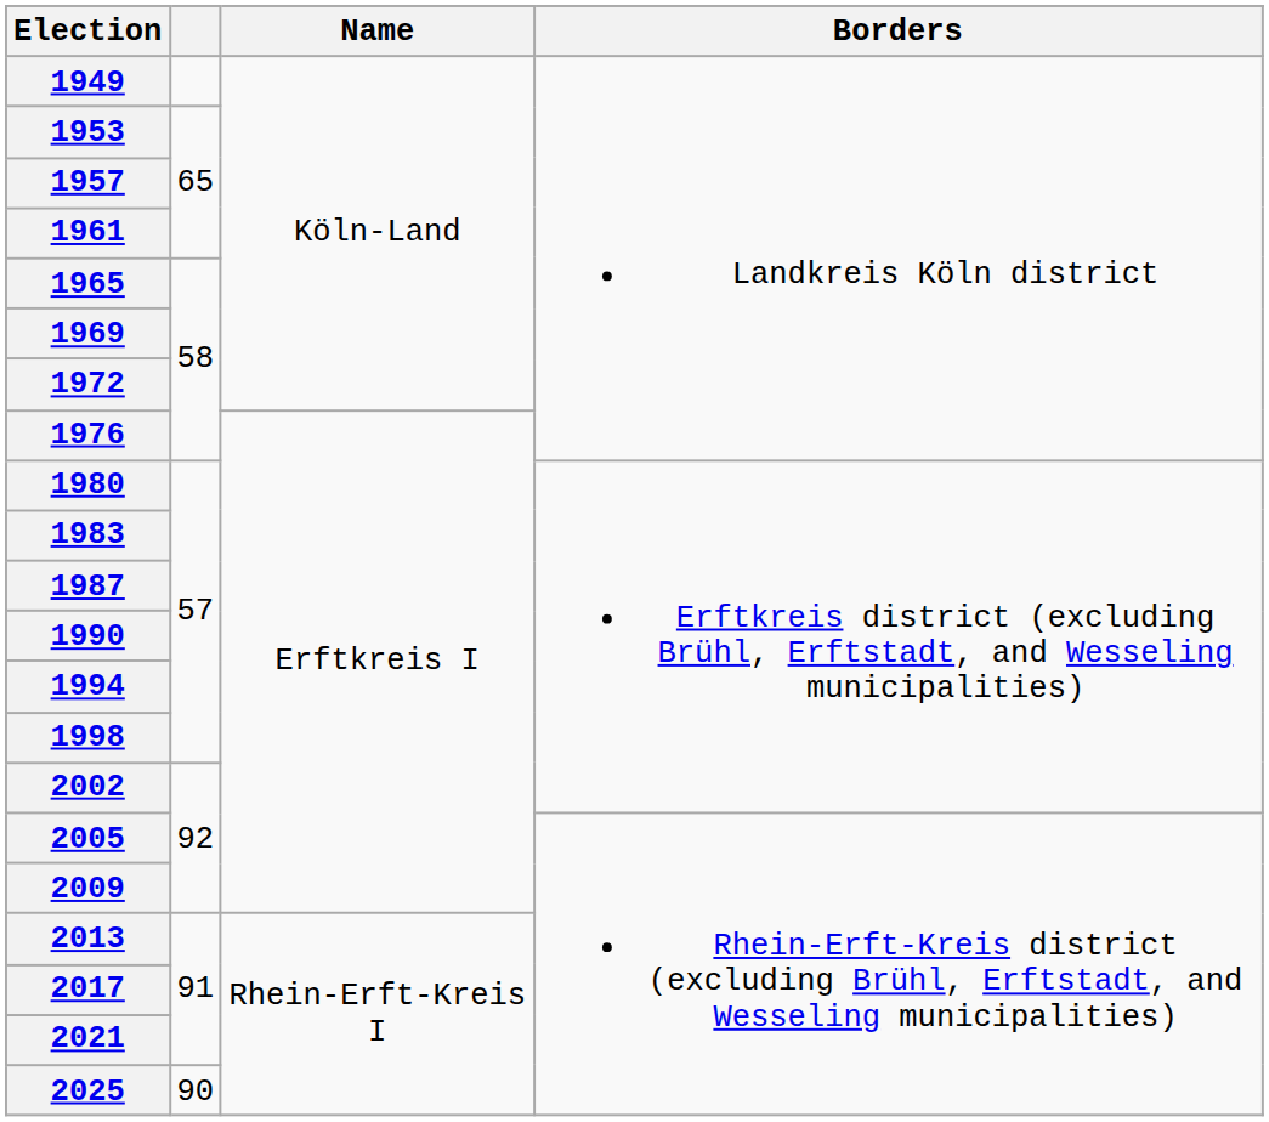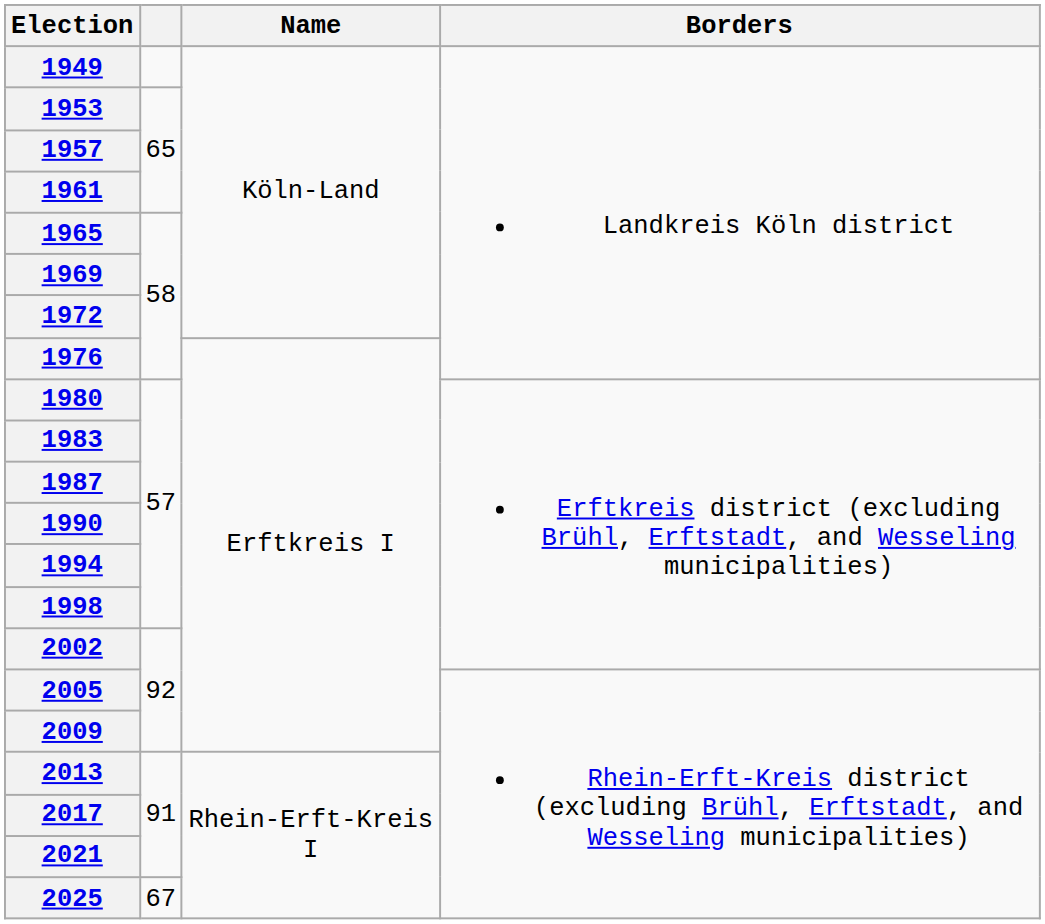 <table class=wikitable style="text-align:center">
 <tr>
 <th>Election</th>
 <th></th>
 <th width=125px>Name</th>
 <th width=300px>Borders</th>
 </tr>
 <tr>
 <th><a href='#'>1949</a></th>
 <td></td>
 <td rowspan=7>Köln-Land</td>
 <td rowspan=8><br><ul><li>Landkreis Köln district</li></ul></td>
 </tr>
 <tr>
 <th><a href='#'>1953</a></th>
 <td rowspan=3>65</td>
 </tr>
 <tr>
 <th><a href='#'>1957</a></th>
 </tr>
 <tr>
 <th><a href='#'>1961</a></th>
 </tr>
 <tr>
 <th><a href='#'>1965</a></th>
 <td rowspan=4>58</td>
 </tr>
 <tr>
 <th><a href='#'>1969</a></th>
 </tr>
 <tr>
 <th><a href='#'>1972</a></th>
 </tr>
 <tr>
 <th><a href='#'>1976</a></th>
 <td rowspan=10>Erftkreis I</td>
 </tr>
 <tr>
 <th><a href='#'>1980</a></th>
 <td rowspan=6>57</td>
 <td rowspan=7><br><ul><li><a href='#'>Erftkreis</a> district (excluding <a href='#'>Brühl</a>, <a href='#'>Erftstadt</a>, and <a href='#'>Wesseling</a> municipalities)</li></ul></td>
 </tr>
 <tr>
 <th><a href='#'>1983</a></th>
 </tr>
 <tr>
 <th><a href='#'>1987</a></th>
 </tr>
 <tr>
 <th><a href='#'>1990</a></th>
 </tr>
 <tr>
 <th><a href='#'>1994</a></th>
 </tr>
 <tr>
 <th><a href='#'>1998</a></th>
 </tr>
 <tr>
 <th><a href='#'>2002</a></th>
 <td rowspan=3>92</td>
 </tr>
 <tr>
 <th><a href='#'>2005</a></th>
 <td rowspan=6><br><ul><li><a href='#'>Rhein-Erft-Kreis</a> district (excluding <a href='#'>Brühl</a>, <a href='#'>Erftstadt</a>, and <a href='#'>Wesseling</a> municipalities)</li></ul></td>
 </tr>
 <tr>
 <th><a href='#'>2009</a></th>
 </tr>
 <tr>
 <th><a href='#'>2013</a></th>
 <td rowspan=3>91</td>
 <td rowspan=4>Rhein-Erft-Kreis I</td>
 </tr>
 <tr>
 <th><a href='#'>2017</a></th>
 </tr>
 <tr>
 <th><a href='#'>2021</a></th>
 </tr>
 <tr>
 <th><a href='#'>2025</a></th>
-<td>90</td>
+<td>67</td>
 </tr>
 </table>
